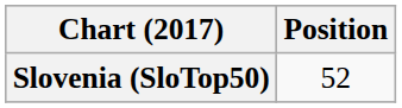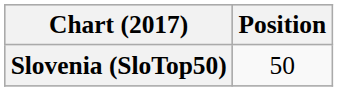 <table class="wikitable sortable plainrowheaders" style="text-align:center;">
 <tr>
 <th>Chart (2017)</th>
 <th>Position</th>
 </tr>
 <tr>
 <th scope="row">Slovenia (SloTop50)</th>
-<td>52</td>
+<td>50</td>
 </tr>
 </table>
